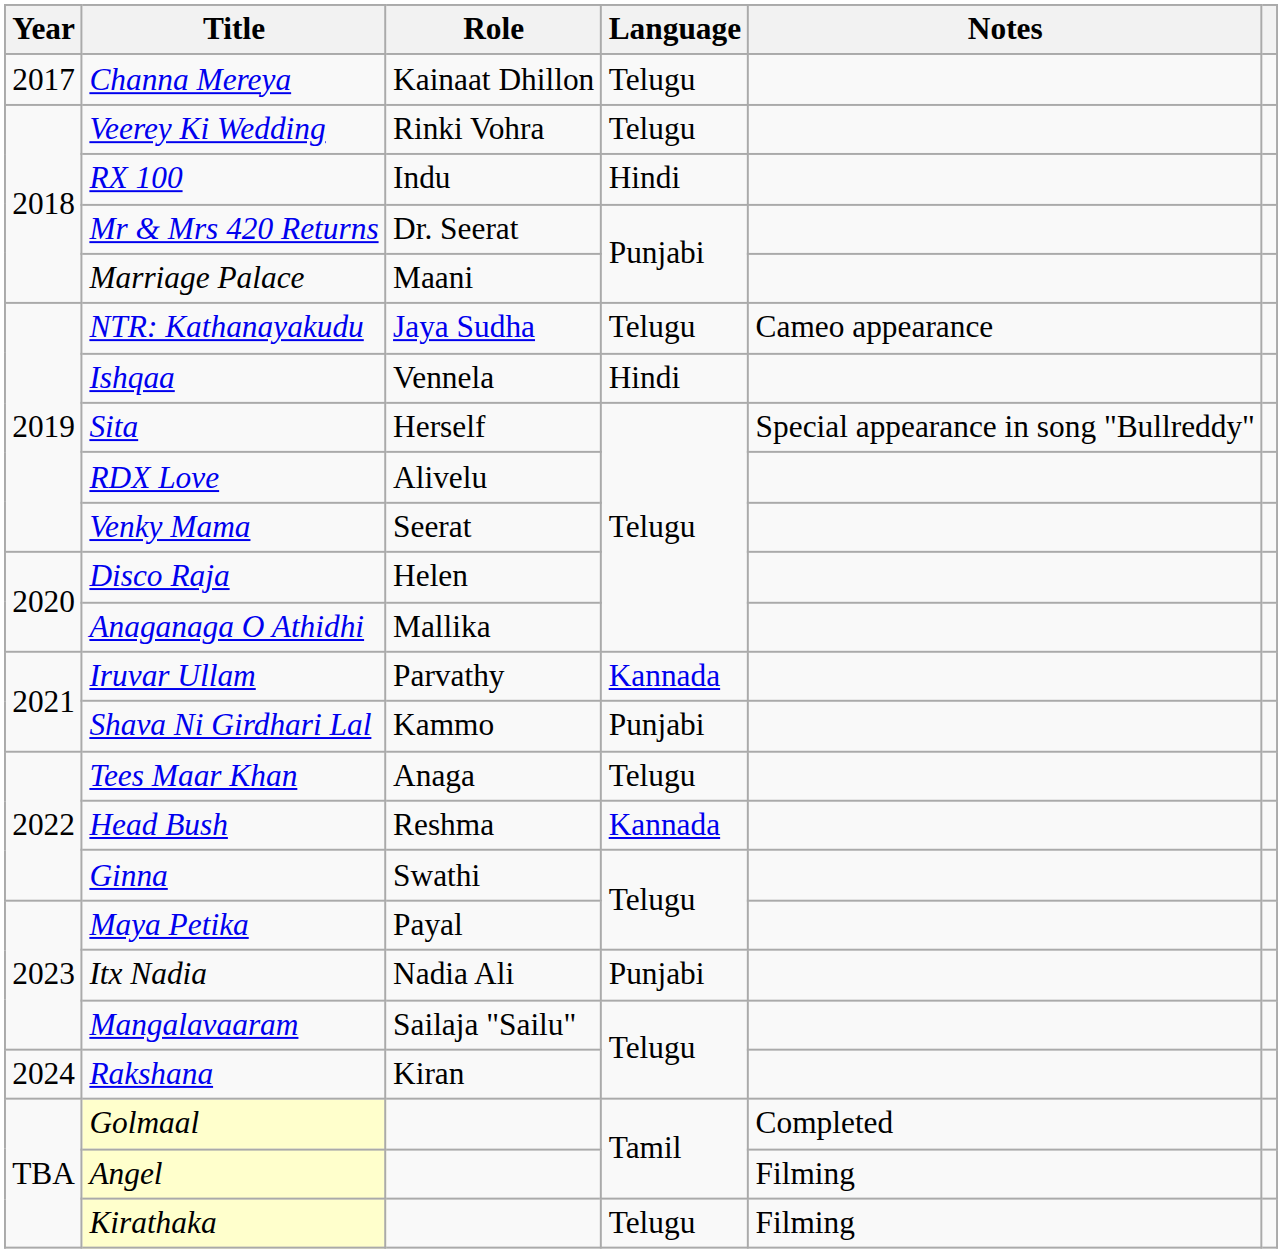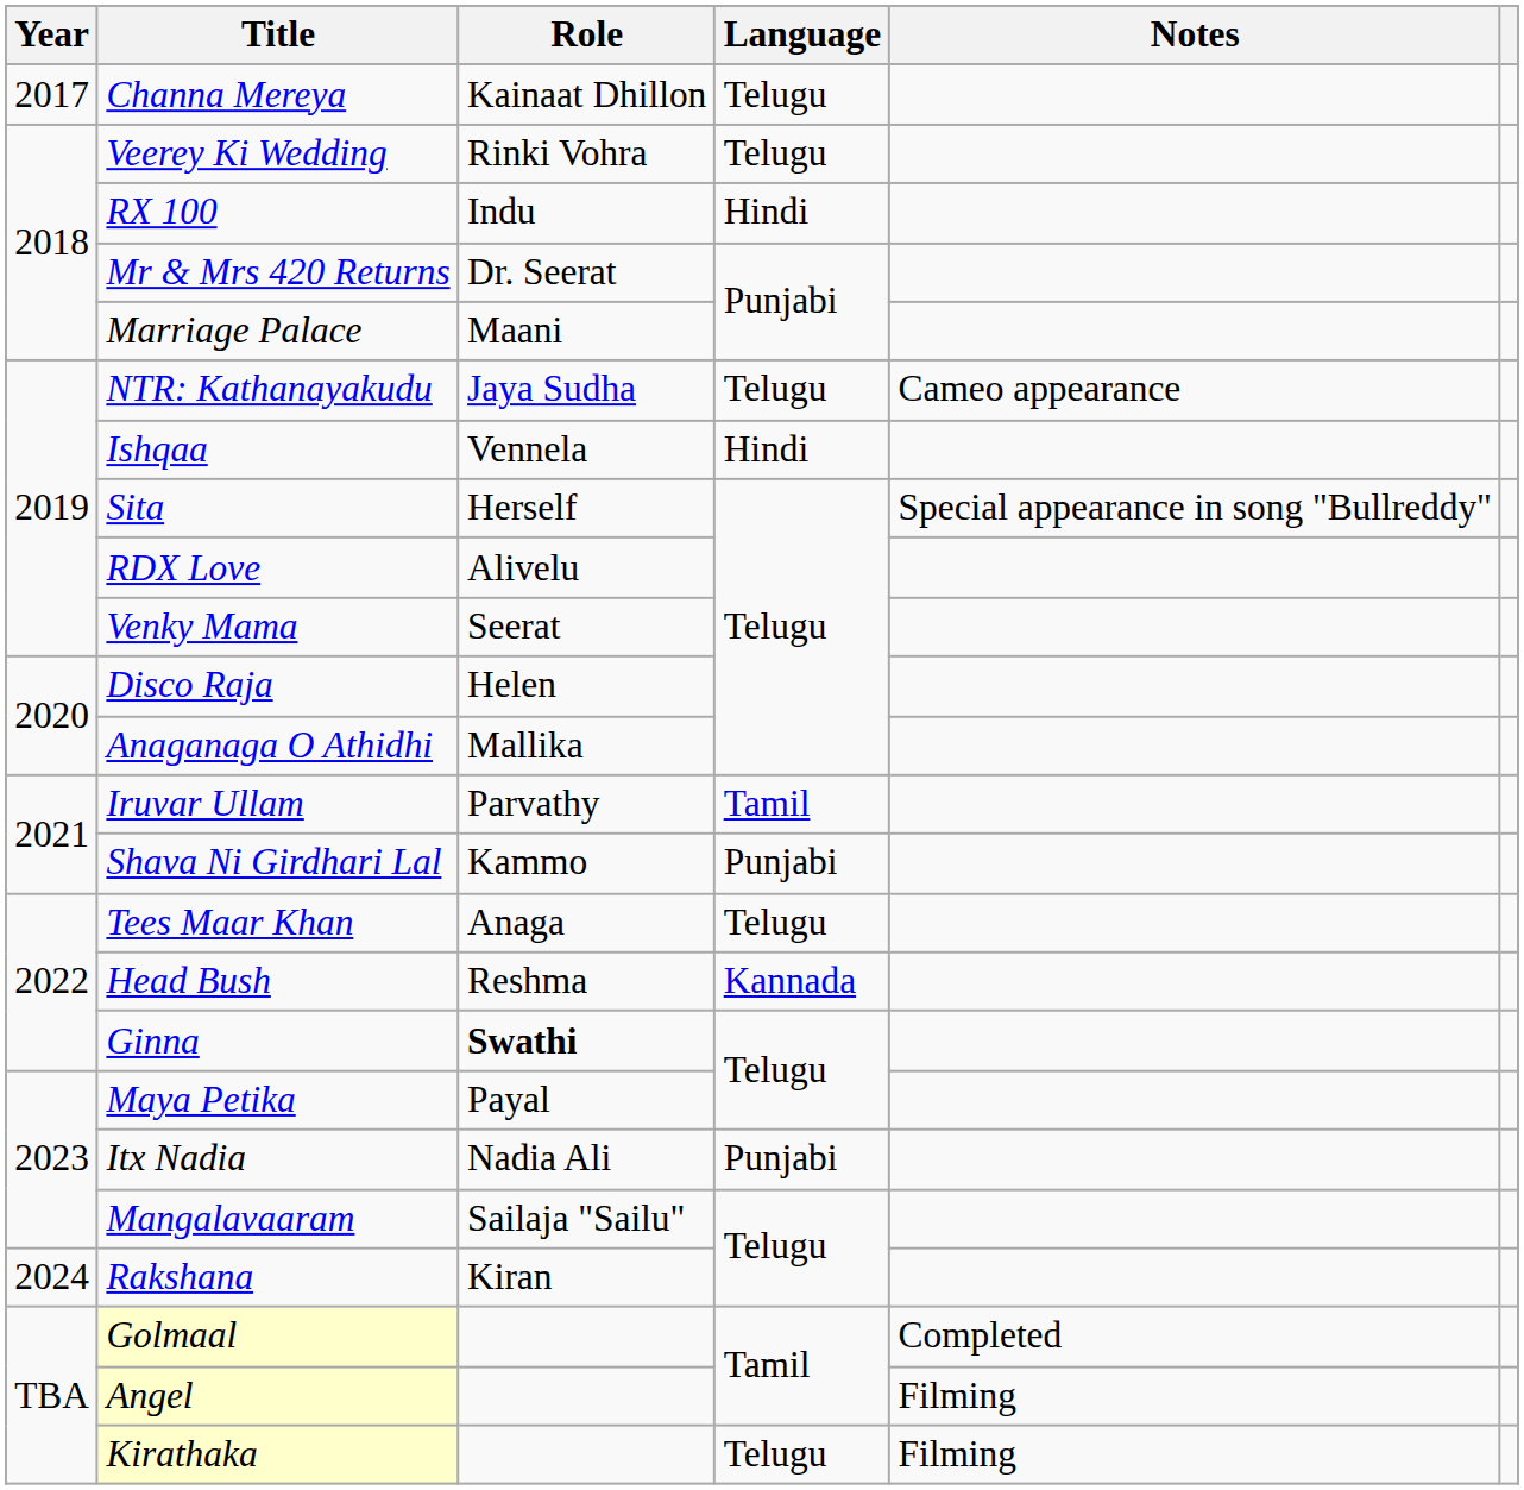 <table class="wikitable sortable">
 <tr>
 <th scope="col">Year</th>
 <th scope="col">Title</th>
 <th scope="col">Role</th>
 <th scope="col">Language</th>
 <th scope="col" class="unsortable">Notes</th>
 <th scope="col" class="unsortable"></th>
 </tr>
 <tr>
 <td>2017</td>
 <td><em><a href='#'>Channa Mereya</a></em></td>
 <td>Kainaat Dhillon</td>
 <td>Telugu</td>
 <td></td>
 <td></td>
 </tr>
 <tr>
 <td rowspan="4">2018</td>
 <td><em><a href='#'>Veerey Ki Wedding</a></em></td>
 <td>Rinki Vohra</td>
 <td>Telugu</td>
 <td></td>
 <td></td>
 </tr>
 <tr>
 <td><em><a href='#'>RX 100</a></em></td>
 <td>Indu</td>
 <td>Hindi</td>
 <td></td>
 <td></td>
 </tr>
 <tr>
 <td><em><a href='#'>Mr & Mrs 420 Returns</a></em></td>
 <td>Dr. Seerat</td>
 <td rowspan="2">Punjabi</td>
 <td></td>
 <td></td>
 </tr>
 <tr>
 <td><em>Marriage Palace</em></td>
 <td>Maani</td>
 <td></td>
 <td></td>
 </tr>
 <tr>
 <td rowspan="5">2019</td>
 <td><em><a href='#'>NTR: Kathanayakudu</a></em></td>
 <td><a href='#'>Jaya Sudha</a></td>
 <td>Telugu</td>
 <td>Cameo appearance</td>
 <td></td>
 </tr>
 <tr>
 <td><em><a href='#'>Ishqaa</a></em></td>
 <td>Vennela</td>
 <td>Hindi</td>
 <td></td>
 <td></td>
 </tr>
 <tr>
 <td><em><a href='#'>Sita</a></em></td>
 <td>Herself</td>
 <td rowspan="5">Telugu</td>
 <td>Special appearance in song "Bullreddy"</td>
 <td></td>
 </tr>
 <tr>
 <td><em><a href='#'>RDX Love</a></em></td>
 <td>Alivelu</td>
 <td></td>
 <td></td>
 </tr>
 <tr>
 <td><em><a href='#'>Venky Mama</a></em></td>
 <td>Seerat</td>
 <td></td>
 <td></td>
 </tr>
 <tr>
 <td rowspan="2">2020</td>
 <td><em><a href='#'>Disco Raja</a></em></td>
 <td>Helen</td>
 <td></td>
 <td></td>
 </tr>
 <tr>
 <td><em><a href='#'>Anaganaga O Athidhi</a></em></td>
 <td>Mallika</td>
 <td></td>
 <td></td>
 </tr>
 <tr>
 <td rowspan="2">2021</td>
 <td><em><a href='#'>Iruvar Ullam</a></em></td>
 <td>Parvathy</td>
-<td><a href='#'>Kannada</a></td>
+<td><a href='#'>Tamil</a></td>
 <td></td>
 <td></td>
 </tr>
 <tr>
 <td><em><a href='#'>Shava Ni Girdhari Lal</a></em></td>
 <td>Kammo</td>
 <td>Punjabi</td>
 <td></td>
 <td></td>
 </tr>
 <tr>
 <td rowspan="3">2022</td>
 <td><a href='#'><em>Tees Maar Khan</em></a></td>
 <td>Anaga</td>
 <td>Telugu</td>
 <td></td>
 <td></td>
 </tr>
 <tr>
 <td><em><a href='#'>Head Bush</a></em></td>
 <td>Reshma</td>
 <td><a href='#'>Kannada</a></td>
 <td></td>
 <td></td>
 </tr>
 <tr>
 <td><em><a href='#'>Ginna</a></em></td>
-<td>Swathi</td>
+<td><strong>Swathi</strong></td>
 <td rowspan="2">Telugu</td>
 <td></td>
 <td></td>
 </tr>
 <tr>
 <td rowspan="3">2023</td>
 <td><em><a href='#'>Maya Petika</a></em></td>
 <td>Payal</td>
 <td></td>
 <td></td>
 </tr>
 <tr>
 <td><em>Itx Nadia</em></td>
 <td>Nadia Ali</td>
 <td>Punjabi</td>
 <td></td>
 <td></td>
 </tr>
 <tr>
 <td><em><a href='#'>Mangalavaaram</a></em></td>
 <td>Sailaja "Sailu"</td>
 <td rowspan="2">Telugu</td>
 <td></td>
 <td></td>
 </tr>
 <tr>
 <td>2024</td>
 <td><em><a href='#'>Rakshana</a></em></td>
 <td>Kiran</td>
 <td></td>
 <td></td>
 </tr>
 <tr>
 <td rowspan="3">TBA</td>
 <td style="background:#FFFFCC;"><em>Golmaal</em></td>
 <td></td>
 <td rowspan="2">Tamil</td>
 <td>Completed</td>
 <td></td>
 </tr>
 <tr>
 <td style="background:#FFFFCC;"><em>Angel</em></td>
 <td></td>
 <td>Filming</td>
 <td></td>
 </tr>
 <tr>
 <td style="background:#FFFFCC;"><em>Kirathaka</em></td>
 <td></td>
 <td>Telugu</td>
 <td>Filming</td>
 <td></td>
 </tr>
 </table>
